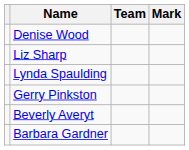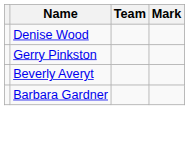 <table class=wikitable>
 <tr>
 <th></th>
 <th>Name</th>
 <th>Team</th>
 <th>Mark</th>
 </tr>
 <tr>
 <td></td>
 <td><a href='#'>Denise Wood</a></td>
-<td></td>
-<td></td>
-</tr>
-<tr>
-<td></td>
-<td><a href='#'>Liz Sharp</a></td>
-<td></td>
-<td></td>
-</tr>
-<tr>
-<td></td>
-<td><a href='#'>Lynda Spaulding</a></td>
 <td></td>
 <td></td>
 </tr>
 <tr>
 <td></td>
 <td><a href='#'>Gerry Pinkston</a></td>
 <td></td>
 <td></td>
 </tr>
 <tr>
 <td></td>
 <td><a href='#'>Beverly Averyt</a></td>
 <td></td>
 <td></td>
 </tr>
 <tr>
 <td></td>
 <td><a href='#'>Barbara Gardner</a></td>
 <td></td>
 <td></td>
 </tr>
 </table>
